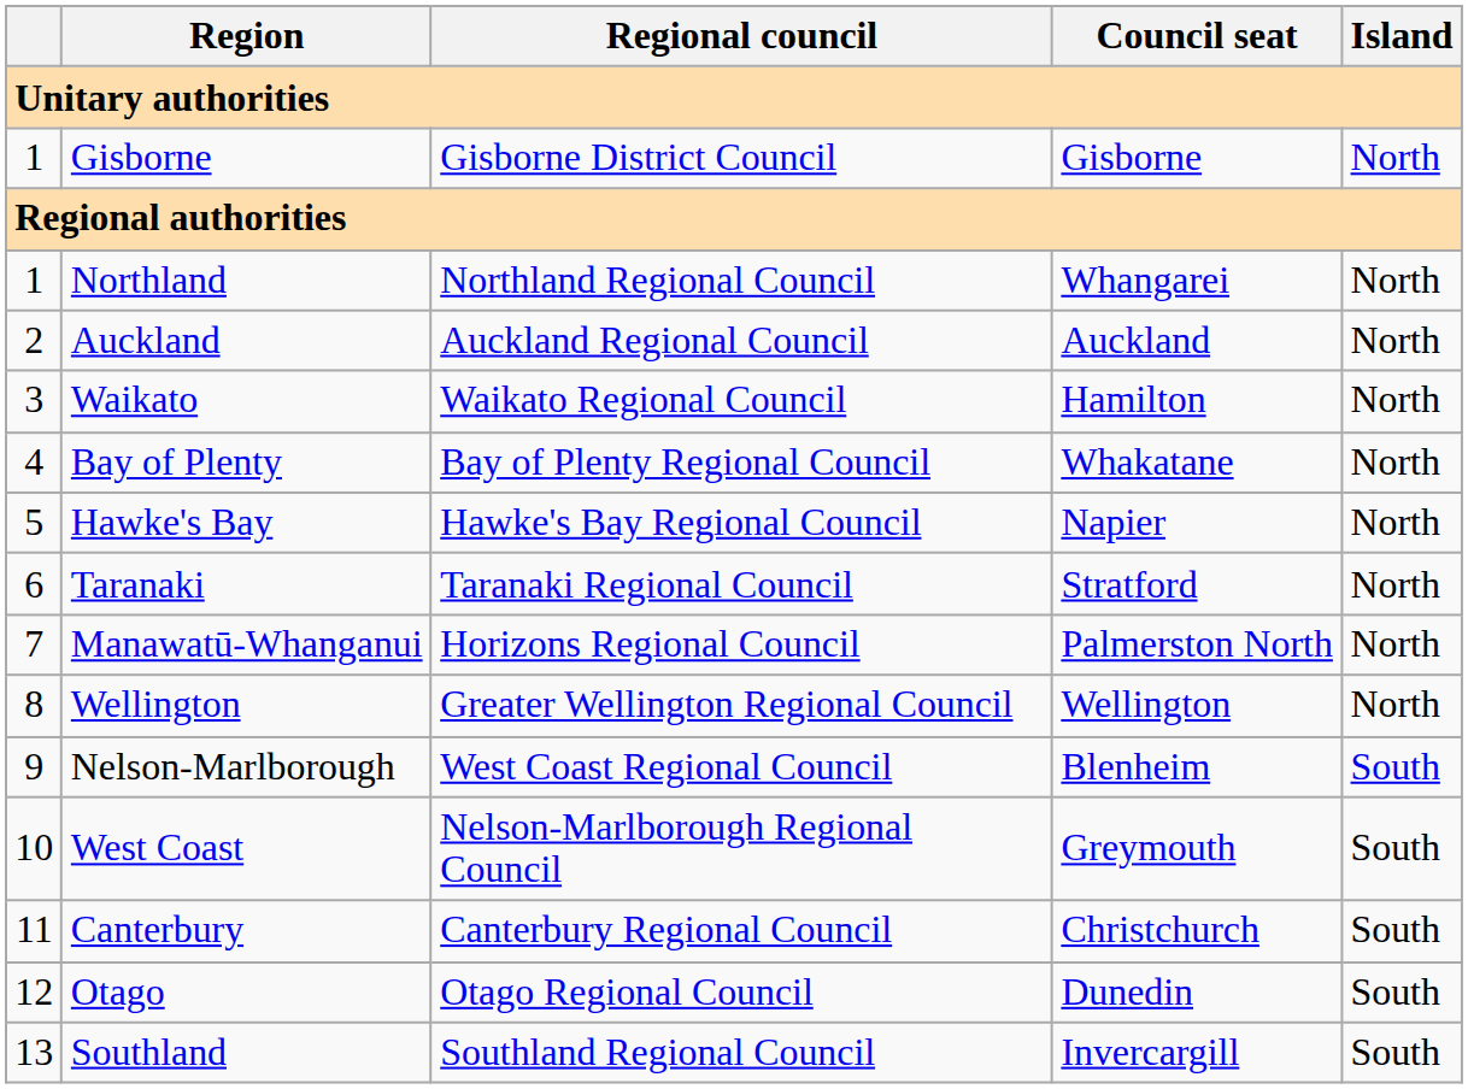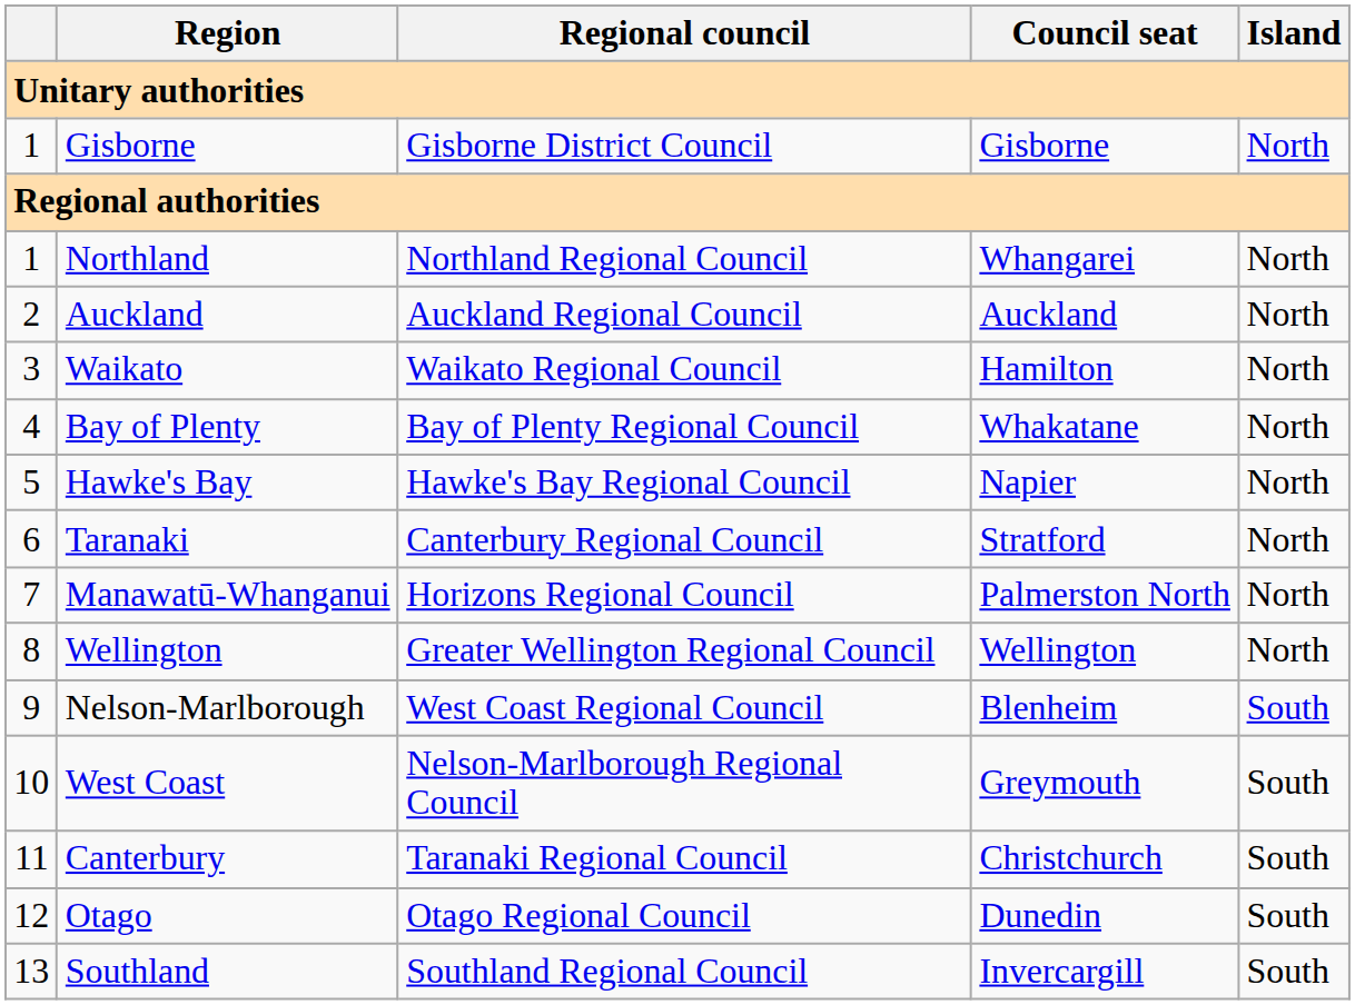 <table class="wikitable">
 <tr>
 <th bgcolor="#efefef" width="3%"></th>
 <th align="left" bgcolor="#f2f2f4">Region</th>
 <th align="left" bgcolor="#f2f2f4">Regional council</th>
 <th align="left" bgcolor="#f2f2f4">Council seat</th>
 <th align="left" bgcolor="#f2f2f4">Island</th>
 </tr>
 <tr>
 <td colspan=5 style="background-color:#FFDEAD"><strong>Unitary authorities</strong></td>
 </tr>
 <tr>
 <td align="center">1</td>
 <td><a href='#'>Gisborne</a></td>
 <td><a href='#'>Gisborne District Council</a></td>
 <td><a href='#'>Gisborne</a></td>
 <td><a href='#'>North</a></td>
 </tr>
 <tr>
 <td colspan=5 style="background-color:#FFDEAD"><strong>Regional authorities</strong></td>
 </tr>
 <tr>
 <td align="center">1</td>
 <td><a href='#'>Northland</a></td>
 <td><a href='#'>Northland Regional Council</a></td>
 <td><a href='#'>Whangarei</a></td>
 <td>North</td>
 </tr>
 <tr>
 <td align="center">2</td>
 <td><a href='#'>Auckland</a></td>
 <td><a href='#'>Auckland Regional Council</a></td>
 <td><a href='#'>Auckland</a></td>
 <td>North</td>
 </tr>
 <tr>
 <td align="center">3</td>
 <td><a href='#'>Waikato</a></td>
 <td><a href='#'>Waikato Regional Council</a></td>
 <td><a href='#'>Hamilton</a></td>
 <td>North</td>
 </tr>
 <tr>
 <td align="center">4</td>
 <td><a href='#'>Bay of Plenty</a></td>
 <td><a href='#'>Bay of Plenty Regional Council</a></td>
 <td><a href='#'>Whakatane</a></td>
 <td>North</td>
 </tr>
 <tr>
 <td align="center">5</td>
 <td><a href='#'>Hawke's Bay</a></td>
 <td><a href='#'>Hawke's Bay Regional Council</a></td>
 <td><a href='#'>Napier</a></td>
 <td>North</td>
 </tr>
 <tr>
 <td align="center">6</td>
 <td><a href='#'>Taranaki</a></td>
-<td><a href='#'>Taranaki Regional Council</a></td>
+<td><a href='#'>Canterbury Regional Council</a></td>
 <td><a href='#'>Stratford</a></td>
 <td>North</td>
 </tr>
 <tr>
 <td align="center">7</td>
 <td><a href='#'>Manawatū-Whanganui</a></td>
 <td><a href='#'>Horizons Regional Council</a></td>
 <td><a href='#'>Palmerston North</a></td>
 <td>North</td>
 </tr>
 <tr>
 <td align="center">8</td>
 <td><a href='#'>Wellington</a></td>
 <td><a href='#'>Greater Wellington Regional Council</a></td>
 <td><a href='#'>Wellington</a></td>
 <td>North</td>
 </tr>
 <tr>
 <td align="center">9</td>
 <td>Nelson-Marlborough</td>
 <td><a href='#'>West Coast Regional Council</a></td>
 <td><a href='#'>Blenheim</a></td>
 <td><a href='#'>South</a></td>
 </tr>
 <tr>
 <td align="center">10</td>
 <td><a href='#'>West Coast</a></td>
 <td><a href='#'>Nelson-Marlborough Regional Council</a></td>
 <td><a href='#'>Greymouth</a></td>
 <td>South</td>
 </tr>
 <tr>
 <td align="center">11</td>
 <td><a href='#'>Canterbury</a></td>
-<td><a href='#'>Canterbury Regional Council</a></td>
+<td><a href='#'>Taranaki Regional Council</a></td>
 <td><a href='#'>Christchurch</a></td>
 <td>South</td>
 </tr>
 <tr>
 <td align="center">12</td>
 <td><a href='#'>Otago</a></td>
 <td><a href='#'>Otago Regional Council</a></td>
 <td><a href='#'>Dunedin</a></td>
 <td>South</td>
 </tr>
 <tr>
 <td align="center">13</td>
 <td><a href='#'>Southland</a></td>
 <td><a href='#'>Southland Regional Council</a></td>
 <td><a href='#'>Invercargill</a></td>
 <td>South</td>
 </tr>
 </table>
